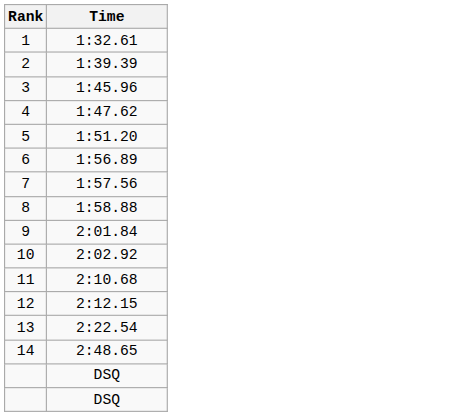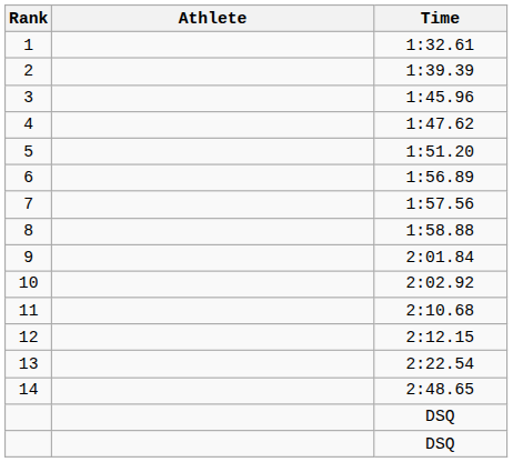 <table class="wikitable" style="text-align:center;">
 <tr>
 <th width=25>Rank</th>
+<th width=250>Athlete</th>
 <th width=100>Time</th>
 </tr>
 <tr>
 <td>1</td>
+<td align="left"></td>
 <td>1:32.61</td>
 </tr>
 <tr>
 <td>2</td>
+<td align="left"></td>
 <td>1:39.39</td>
 </tr>
 <tr>
 <td>3</td>
+<td align="left"></td>
 <td>1:45.96</td>
 </tr>
 <tr>
 <td>4</td>
+<td align="left"></td>
 <td>1:47.62</td>
 </tr>
 <tr>
 <td>5</td>
+<td align="left"></td>
 <td>1:51.20</td>
 </tr>
 <tr>
 <td>6</td>
+<td align="left"></td>
 <td>1:56.89</td>
 </tr>
 <tr>
 <td>7</td>
+<td align="left"></td>
 <td>1:57.56</td>
 </tr>
 <tr>
 <td>8</td>
+<td align="left"></td>
 <td>1:58.88</td>
 </tr>
 <tr>
 <td>9</td>
+<td align="left"></td>
 <td>2:01.84</td>
 </tr>
 <tr>
 <td>10</td>
+<td align="left"></td>
 <td>2:02.92</td>
 </tr>
 <tr>
 <td>11</td>
+<td align="left"></td>
 <td>2:10.68</td>
 </tr>
 <tr>
 <td>12</td>
+<td align="left"></td>
 <td>2:12.15</td>
 </tr>
 <tr>
 <td>13</td>
+<td align="left"></td>
 <td>2:22.54</td>
 </tr>
 <tr>
 <td>14</td>
+<td align="left"></td>
 <td>2:48.65</td>
 </tr>
 <tr>
 <td></td>
+<td align="left"></td>
 <td>DSQ</td>
 </tr>
 <tr>
 <td></td>
+<td align="left"></td>
 <td>DSQ</td>
 </tr>
 </table>
